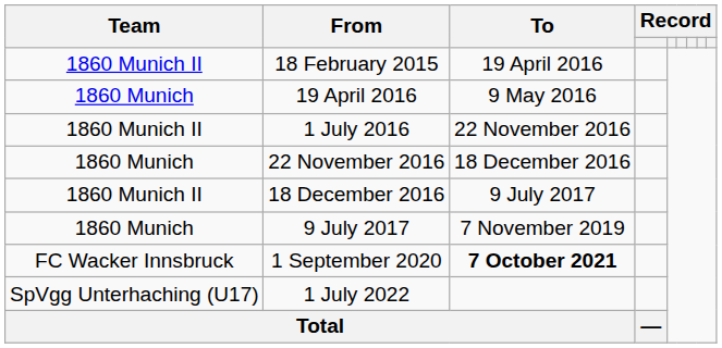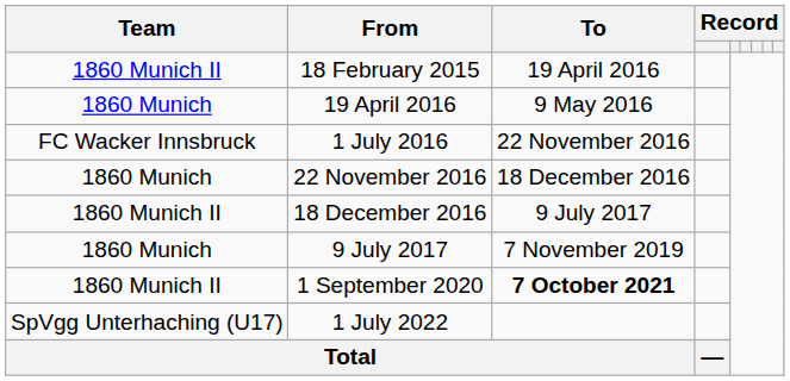 <table class="wikitable" style="text-align: center">
 <tr>
 <th rowspan="2">Team</th>
 <th rowspan="2">From</th>
 <th rowspan="2">To</th>
 <th colspan="6">Record</th>
 </tr>
 <tr>
 <th></th>
 <th></th>
 <th></th>
 <th></th>
 <th></th>
 <th></th>
 </tr>
 <tr>
 <td><a href='#'>1860 Munich II</a></td>
 <td>18 February 2015</td>
 <td>19 April 2016<br></td>
 <td></td>
 </tr>
 <tr>
 <td><a href='#'>1860 Munich</a></td>
 <td>19 April 2016</td>
 <td>9 May 2016<br></td>
 <td></td>
 </tr>
 <tr>
-<td>1860 Munich II</td>
+<td>FC Wacker Innsbruck</td>
 <td>1 July 2016</td>
 <td>22 November 2016<br></td>
 <td></td>
 </tr>
 <tr>
 <td>1860 Munich</td>
 <td>22 November 2016</td>
 <td>18 December 2016<br></td>
 <td></td>
 </tr>
 <tr>
 <td>1860 Munich II</td>
 <td>18 December 2016</td>
 <td>9 July 2017<br></td>
 <td></td>
 </tr>
 <tr>
 <td>1860 Munich</td>
 <td>9 July 2017</td>
 <td>7 November 2019<br></td>
 <td></td>
 </tr>
 <tr>
-<td>FC Wacker Innsbruck</td>
+<td>1860 Munich II</td>
 <td>1 September 2020</td>
 <td><strong>7 October 2021<br></strong></td>
 <td></td>
 </tr>
 <tr>
 <td>SpVgg Unterhaching (U17)</td>
 <td>1 July 2022</td>
 <td><br></td>
 <td></td>
 </tr>
 <tr>
 <th colspan="3">Total<br></th>
 <th>—</th>
 </tr>
 </table>
